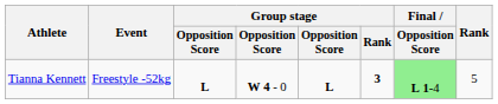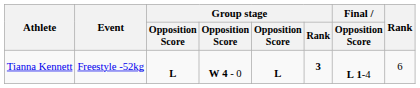 <table class="wikitable" style="font-size:90%">
 <tr>
 <th rowspan=2>Athlete</th>
 <th rowspan=2>Event</th>
 <th colspan=4>Group stage</th>
 <th>Final / </th>
 <th rowspan=2>Rank</th>
 </tr>
 <tr style="font-size:95%">
 <th>Opposition<br>Score</th>
 <th>Opposition<br>Score</th>
 <th>Opposition<br>Score</th>
 <th>Rank</th>
 <th>Opposition<br>Score</th>
 </tr>
 <tr align=center>
 <td align=left><a href='#'>Tianna Kennett</a></td>
 <td align=left><a href='#'>Freestyle -52kg</a></td>
 <td><br><strong>L</strong></td>
 <td><br><strong>W</strong> <strong>4</strong> - 0</td>
 <td><br><strong>L</strong></td>
 <td><strong>3 </strong></td>
-<td style="background: lightgreen;"><br><strong>L</strong> <strong>1</strong>-4 <sup></sup></td>
-<td>5</td>
+<td><br><strong>L</strong> <strong>1</strong>-4 <sup></sup></td>
+<td>6</td>
 </tr>
 </table>
